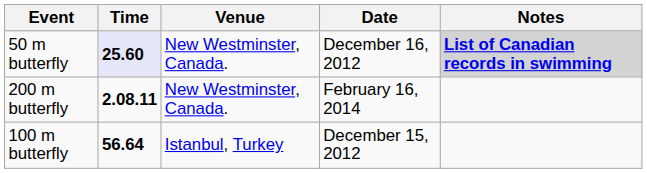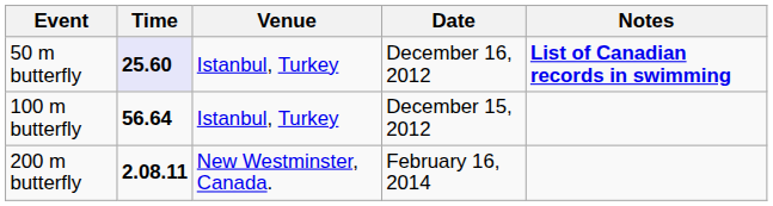 <table class="wikitable">
 <tr>
 <th>Event</th>
 <th>Time</th>
 <th>Venue</th>
 <th>Date</th>
 <th>Notes</th>
 </tr>
 <tr>
 <td>50 m butterfly</td>
 <td style="background: lavender;"><strong>25.60</strong></td>
-<td><a href='#'>New Westminster</a>, <a href='#'>Canada</a>.</td>
+<td><a href='#'>Istanbul</a>, <a href='#'>Turkey</a></td>
 <td>December 16, 2012</td>
-<td style="background: lightgrey;"><strong><a href='#'>List of Canadian records in swimming</a></strong></td>
+<td><strong><a href='#'>List of Canadian records in swimming</a></strong></td>
+</tr>
+<tr>
+<td>100 m butterfly</td>
+<td><strong>56.64</strong></td>
+<td><a href='#'>Istanbul</a>, <a href='#'>Turkey</a></td>
+<td>December 15, 2012</td>
+<td></td>
 </tr>
 <tr>
 <td>200 m butterfly</td>
 <td><strong>2.08.11</strong></td>
 <td><a href='#'>New Westminster</a>, <a href='#'>Canada</a>.</td>
 <td>February 16, 2014</td>
 <td></td>
 </tr>
-<tr>
-<td>100 m butterfly</td>
-<td><strong>56.64</strong></td>
-<td><a href='#'>Istanbul</a>, <a href='#'>Turkey</a></td>
-<td>December 15, 2012</td>
-<td></td>
-</tr>
 </table>
